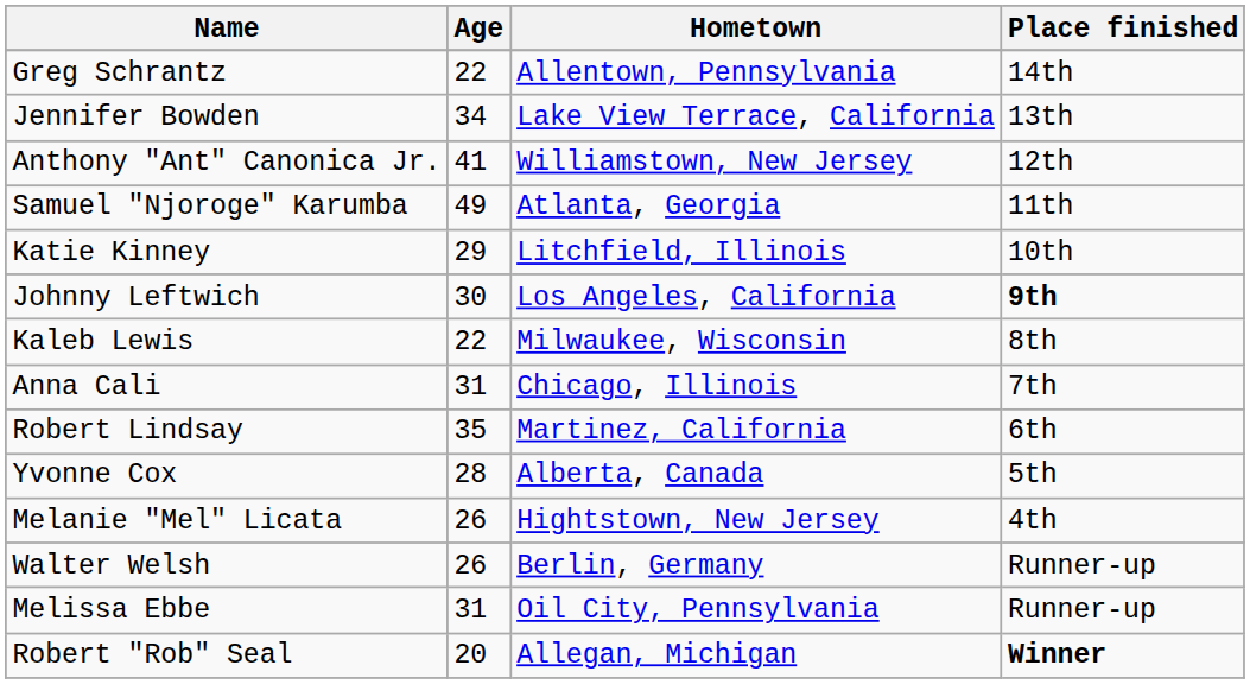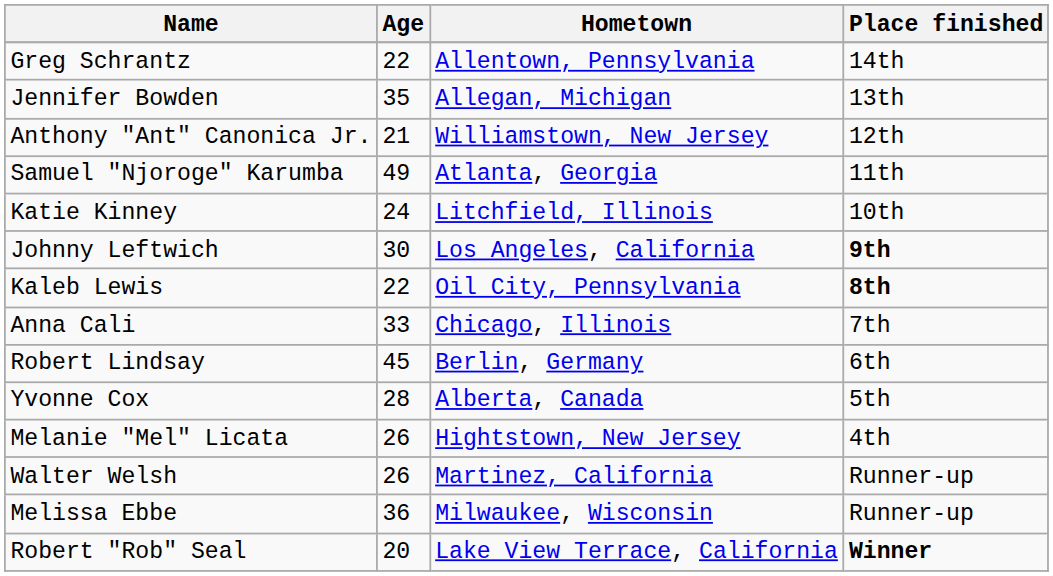 <table class="wikitable sortable">
 <tr>
 <th>Name</th>
 <th>Age</th>
 <th>Hometown</th>
 <th>Place finished</th>
 </tr>
 <tr>
 </tr>
 <tr>
 <td>Greg Schrantz</td>
 <td>22</td>
 <td><a href='#'>Allentown, Pennsylvania</a></td>
 <td>14th</td>
 </tr>
 <tr>
 <td>Jennifer Bowden</td>
-<td>34</td>
-<td><a href='#'>Lake View Terrace</a>, <a href='#'>California</a></td>
+<td>35</td>
+<td><a href='#'>Allegan, Michigan</a></td>
 <td>13th</td>
 </tr>
 <tr>
 <td>Anthony "Ant" Canonica Jr.</td>
-<td>41</td>
+<td>21</td>
 <td><a href='#'>Williamstown, New Jersey</a></td>
 <td>12th</td>
 </tr>
 <tr>
 <td>Samuel "Njoroge" Karumba</td>
 <td>49</td>
 <td><a href='#'>Atlanta</a>, <a href='#'>Georgia</a></td>
 <td>11th</td>
 </tr>
 <tr>
 <td>Katie Kinney</td>
-<td>29</td>
+<td>24</td>
 <td><a href='#'>Litchfield, Illinois</a></td>
 <td>10th</td>
 </tr>
 <tr>
 <td>Johnny Leftwich</td>
 <td>30</td>
 <td><a href='#'>Los Angeles</a>, <a href='#'>California</a></td>
 <td><strong>9th</strong></td>
 </tr>
 <tr>
 <td>Kaleb Lewis</td>
 <td>22</td>
-<td><a href='#'>Milwaukee</a>, <a href='#'>Wisconsin</a></td>
-<td>8th</td>
+<td><a href='#'>Oil City, Pennsylvania</a></td>
+<td><strong>8th</strong></td>
 </tr>
 <tr>
 <td>Anna Cali</td>
-<td>31</td>
+<td>33</td>
 <td><a href='#'>Chicago</a>, <a href='#'>Illinois</a></td>
 <td>7th</td>
 </tr>
 <tr>
 <td>Robert Lindsay</td>
-<td>35</td>
-<td><a href='#'>Martinez, California</a></td>
+<td>45</td>
+<td><a href='#'>Berlin</a>, <a href='#'>Germany</a></td>
 <td>6th</td>
 </tr>
 <tr>
 <td>Yvonne Cox</td>
 <td>28</td>
 <td><a href='#'>Alberta</a>, <a href='#'>Canada</a></td>
 <td>5th</td>
 </tr>
 <tr>
 <td>Melanie "Mel" Licata</td>
 <td>26</td>
 <td><a href='#'>Hightstown, New Jersey</a></td>
 <td>4th</td>
 </tr>
 <tr>
 <td>Walter Welsh</td>
 <td>26</td>
-<td><a href='#'>Berlin</a>, <a href='#'>Germany</a></td>
+<td><a href='#'>Martinez, California</a></td>
 <td>Runner-up</td>
 </tr>
 <tr>
 <td>Melissa Ebbe</td>
-<td>31</td>
-<td><a href='#'>Oil City, Pennsylvania</a></td>
+<td>36</td>
+<td><a href='#'>Milwaukee</a>, <a href='#'>Wisconsin</a></td>
 <td>Runner-up</td>
 </tr>
 <tr>
 <td>Robert "Rob" Seal</td>
 <td>20</td>
-<td><a href='#'>Allegan, Michigan</a></td>
+<td><a href='#'>Lake View Terrace</a>, <a href='#'>California</a></td>
 <td><strong>Winner</strong></td>
 </tr>
 </table>
